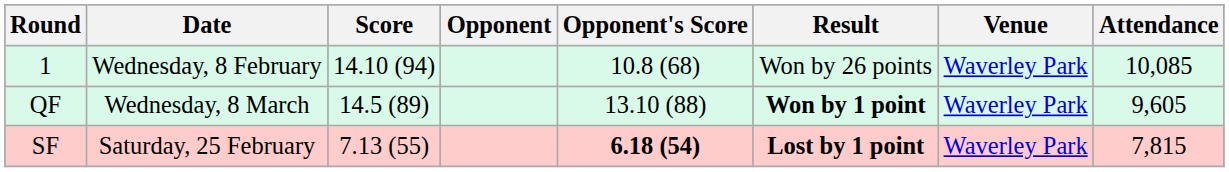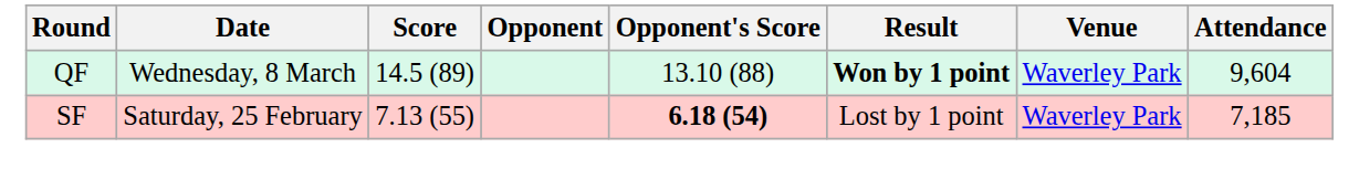 <table class="wikitable" style="font-size:90%; text-align:center; margin-left: auto; margin-right: auto;">
 <tr>
 <th>Round</th>
 <th>Date</th>
 <th>Score</th>
 <th>Opponent</th>
 <th>Opponent's Score</th>
 <th>Result</th>
 <th>Venue</th>
 <th>Attendance</th>
 </tr>
 <tr align="center" style="background:#d9f9e9;">
-<td>1</td>
-<td>Wednesday, 8 February</td>
-<td>14.10 (94)</td>
-<td></td>
-<td>10.8 (68)</td>
-<td>Won by 26 points</td>
-<td><a href='#'>Waverley Park</a></td>
-<td>10,085</td>
-</tr>
-<tr align="center" style="background:#d9f9e9;">
 <td>QF</td>
 <td>Wednesday, 8 March</td>
 <td>14.5 (89)</td>
 <td></td>
 <td>13.10 (88)</td>
 <td><strong>Won by 1 point</strong></td>
 <td><a href='#'>Waverley Park</a></td>
-<td>9,605</td>
+<td>9,604</td>
 </tr>
 <tr align="center" style="background:#fcc;">
 <td>SF</td>
 <td>Saturday, 25 February</td>
 <td>7.13 (55)</td>
 <td></td>
 <td><strong>6.18 (54)</strong></td>
-<td><strong>Lost by 1 point</strong></td>
+<td>Lost by 1 point</td>
 <td><a href='#'>Waverley Park</a></td>
-<td>7,815</td>
+<td>7,185</td>
 </tr>
 </table>
